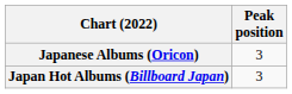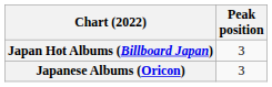 <table class="wikitable sortable plainrowheaders" style="text-align:center">
 <tr>
 <th scope="col">Chart (2022)</th>
 <th scope="col">Peak<br>position</th>
 </tr>
 <tr>
+<th scope="row">Japan Hot Albums (<em><a href='#'>Billboard Japan</a></em>)</th>
+<td>3</td>
+</tr>
+<tr>
 <th scope="row">Japanese Albums (<a href='#'>Oricon</a>)</th>
 <td>3</td>
 </tr>
-<tr>
-<th scope="row">Japan Hot Albums (<em><a href='#'>Billboard Japan</a></em>)</th>
-<td>3</td>
-</tr>
 </table>
